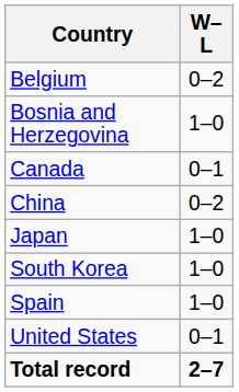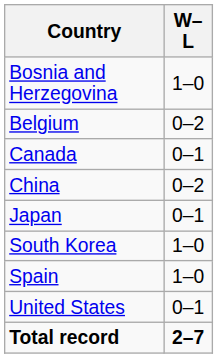 <table class="wikitable" style="width:25%; text-align:center; font-size:90%;">
 <tr>
 <th width=20%>Country</th>
 <th width=5%>W–L</th>
 </tr>
 <tr>
+<td align=left> <a href='#'>Bosnia and Herzegovina</a></td>
+<td>1–0</td>
+</tr>
+<tr>
 <td align=left> <a href='#'>Belgium</a></td>
 <td>0–2</td>
-</tr>
-<tr>
-<td align=left> <a href='#'>Bosnia and Herzegovina</a></td>
-<td>1–0</td>
 </tr>
 <tr>
 <td align=left> <a href='#'>Canada</a></td>
 <td>0–1</td>
 </tr>
 <tr>
 <td align=left> <a href='#'>China</a></td>
 <td>0–2</td>
 </tr>
 <tr>
 <td align=left> <a href='#'>Japan</a></td>
-<td>1–0</td>
+<td>0–1</td>
 </tr>
 <tr>
 <td align=left> <a href='#'>South Korea</a></td>
 <td>1–0</td>
 </tr>
 <tr>
 <td align=left> <a href='#'>Spain</a></td>
 <td>1–0</td>
 </tr>
 <tr>
 <td align=left> <a href='#'>United States</a></td>
 <td>0–1</td>
 </tr>
 <tr>
 <td align=left><strong>Total record</strong></td>
 <td><strong>2–7</strong></td>
 </tr>
 </table>
